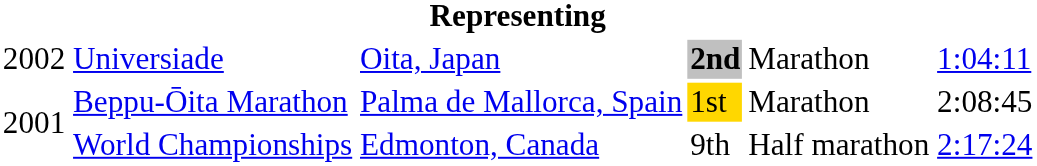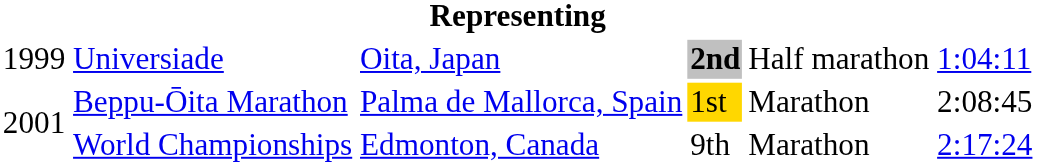 <table>
 <tr>
 <th colspan="6">Representing </th>
 </tr>
 <tr>
-<td>2002</td>
+<td>1999</td>
 <td><a href='#'>Universiade</a></td>
 <td><a href='#'>Oita, Japan</a></td>
 <td bgcolor="silver"><strong>2nd</strong></td>
-<td>Marathon</td>
+<td>Half marathon</td>
 <td><a href='#'>1:04:11</a></td>
 </tr>
 <tr>
 <td rowspan=2>2001</td>
 <td><a href='#'>Beppu-Ōita Marathon</a></td>
 <td><a href='#'>Palma de Mallorca, Spain</a></td>
 <td bgcolor="gold">1st</td>
 <td>Marathon</td>
 <td>2:08:45</td>
 </tr>
 <tr>
 <td><a href='#'>World Championships</a></td>
 <td><a href='#'>Edmonton, Canada</a></td>
 <td>9th</td>
-<td>Half marathon</td>
+<td>Marathon</td>
 <td><a href='#'>2:17:24</a></td>
 </tr>
 </table>
